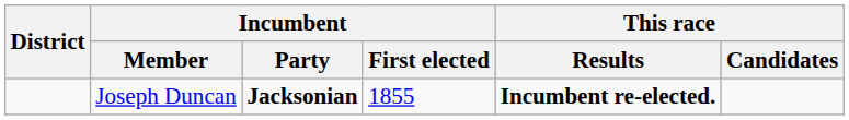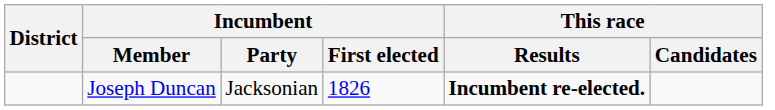 <table class=wikitable>
 <tr>
 <th rowspan=2>District</th>
 <th colspan=3>Incumbent</th>
 <th colspan=2>This race</th>
 </tr>
 <tr>
 <th>Member</th>
 <th>Party</th>
 <th>First elected</th>
 <th>Results</th>
 <th>Candidates</th>
 </tr>
 <tr>
 <td></td>
 <td><a href='#'>Joseph Duncan</a></td>
-<td><strong>Jacksonian</strong></td>
-<td><a href='#'>1855</a></td>
+<td>Jacksonian</td>
+<td><a href='#'>1826</a></td>
 <td><strong>Incumbent re-elected.</strong></td>
 <td nowrap></td>
 </tr>
 </table>
